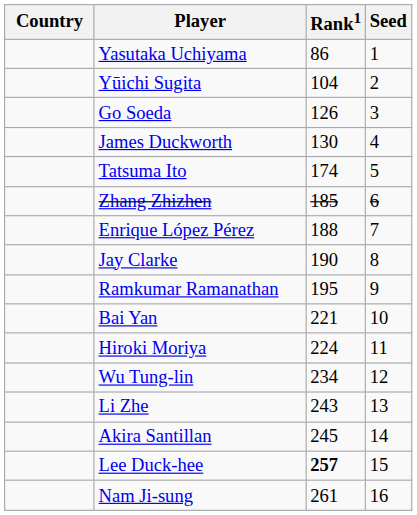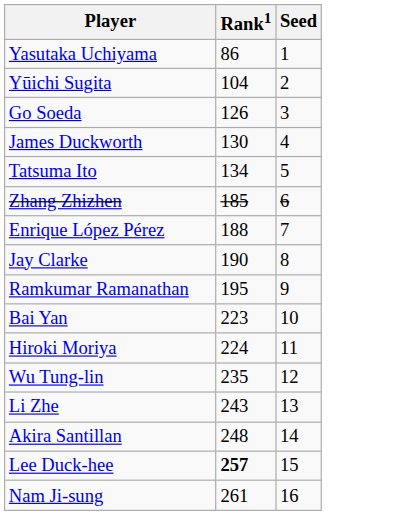 <table class="sortable wikitable">
 <tr>
-<th width="70">Country</th>
 <th width="175">Player</th>
 <th>Rank<sup>1</sup></th>
 <th>Seed</th>
 </tr>
 <tr>
-<td></td>
 <td><a href='#'>Yasutaka Uchiyama</a></td>
 <td>86</td>
 <td>1</td>
 </tr>
 <tr>
-<td></td>
 <td><a href='#'>Yūichi Sugita</a></td>
 <td>104</td>
 <td>2</td>
 </tr>
 <tr>
-<td></td>
 <td><a href='#'>Go Soeda</a></td>
 <td>126</td>
 <td>3</td>
 </tr>
 <tr>
-<td></td>
 <td><a href='#'>James Duckworth</a></td>
 <td>130</td>
 <td>4</td>
 </tr>
 <tr>
-<td></td>
 <td><a href='#'>Tatsuma Ito</a></td>
-<td>174</td>
+<td>134</td>
 <td>5</td>
 </tr>
 <tr>
-<td><s></s></td>
 <td><s><a href='#'>Zhang Zhizhen</a></s></td>
 <td><s>185</s></td>
 <td><s>6</s></td>
 </tr>
 <tr>
-<td></td>
 <td><a href='#'>Enrique López Pérez</a></td>
 <td>188</td>
 <td>7</td>
 </tr>
 <tr>
-<td></td>
 <td><a href='#'>Jay Clarke</a></td>
 <td>190</td>
 <td>8</td>
 </tr>
 <tr>
-<td></td>
 <td><a href='#'>Ramkumar Ramanathan</a></td>
 <td>195</td>
 <td>9</td>
 </tr>
 <tr>
-<td></td>
 <td><a href='#'>Bai Yan</a></td>
-<td>221</td>
+<td>223</td>
 <td>10</td>
 </tr>
 <tr>
-<td></td>
 <td><a href='#'>Hiroki Moriya</a></td>
 <td>224</td>
 <td>11</td>
 </tr>
 <tr>
-<td></td>
 <td><a href='#'>Wu Tung-lin</a></td>
-<td>234</td>
+<td>235</td>
 <td>12</td>
 </tr>
 <tr>
-<td></td>
 <td><a href='#'>Li Zhe</a></td>
 <td>243</td>
 <td>13</td>
 </tr>
 <tr>
-<td></td>
 <td><a href='#'>Akira Santillan</a></td>
-<td>245</td>
+<td>248</td>
 <td>14</td>
 </tr>
 <tr>
-<td></td>
 <td><a href='#'>Lee Duck-hee</a></td>
 <td><strong>257</strong></td>
 <td>15</td>
 </tr>
 <tr>
-<td></td>
 <td><a href='#'>Nam Ji-sung</a></td>
 <td>261</td>
 <td>16</td>
 </tr>
 </table>
